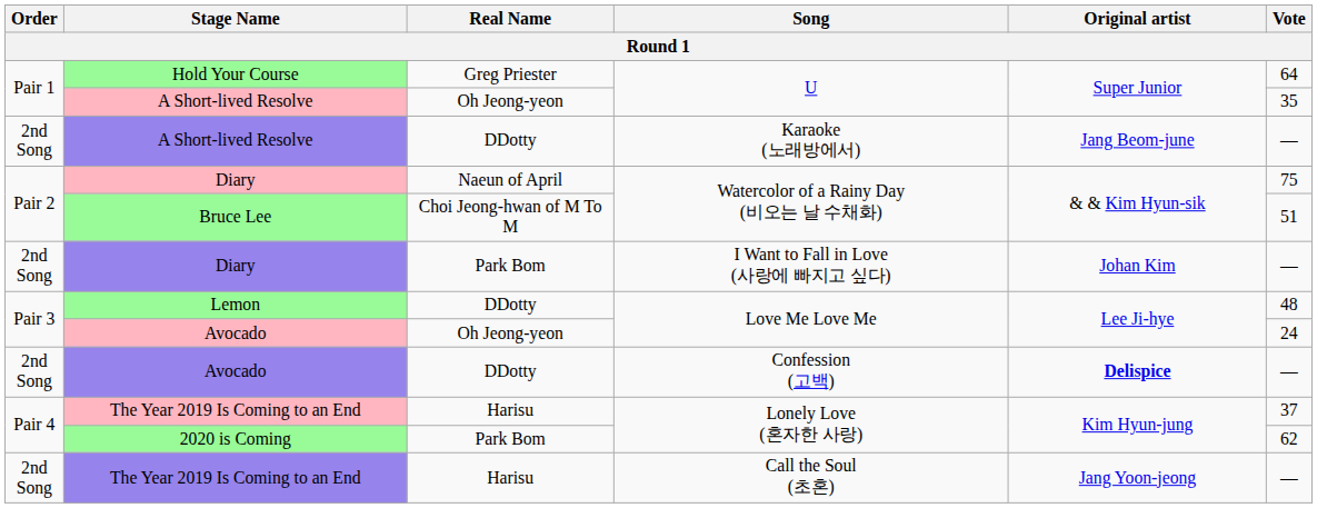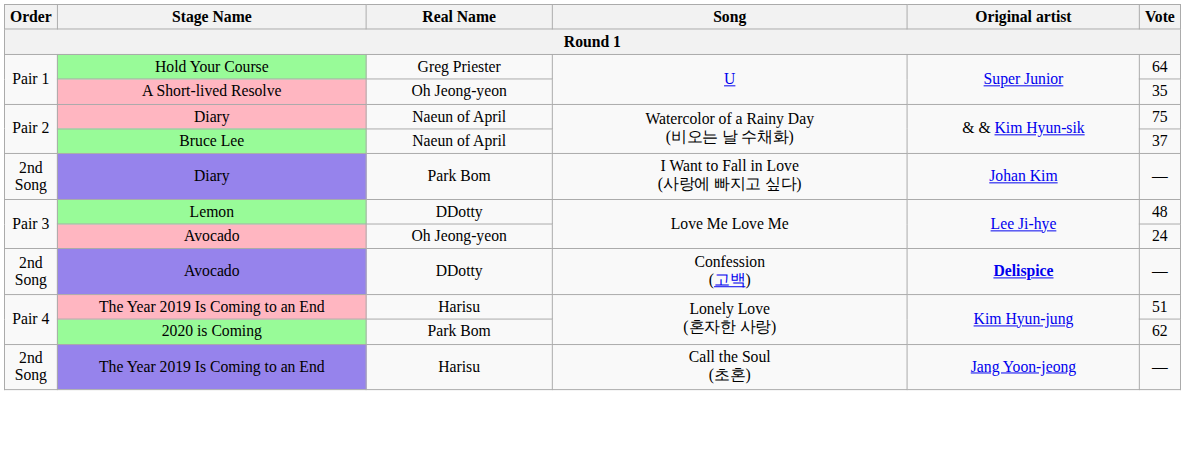 <table class="wikitable" style="text-align:center; width:95%;">
 <tr>
 <th style="width:1%;">Order</th>
 <th style="width:20%;">Stage Name</th>
 <th style="width:12%;">Real Name</th>
 <th style="width:23%;">Song</th>
 <th style="width:15%;">Original artist</th>
 <th style="width:1%;">Vote</th>
 </tr>
 <tr>
 <th colspan=6>Round 1</th>
 </tr>
 <tr>
 <td rowspan=2>Pair 1</td>
 <td bgcolor="palegreen">Hold Your Course</td>
 <td>Greg Priester</td>
 <td rowspan=2><a href='#'>U</a></td>
 <td rowspan=2><a href='#'>Super Junior</a></td>
 <td>64</td>
 </tr>
 <tr>
 <td bgcolor="lightpink">A Short-lived Resolve</td>
 <td>Oh Jeong-yeon</td>
 <td>35</td>
 </tr>
 <tr>
-<td>2nd Song</td>
-<td bgcolor="#9683EC">A Short-lived Resolve</td>
-<td>DDotty</td>
-<td>Karaoke<br>(노래방에서)</td>
-<td><a href='#'>Jang Beom-june</a></td>
-<td>—</td>
-</tr>
-<tr>
 <td rowspan=2>Pair 2</td>
 <td bgcolor="lightpink">Diary</td>
 <td>Naeun of April</td>
 <td rowspan=2>Watercolor of a Rainy Day<br>(비오는 날 수채화)</td>
 <td rowspan=2> &  & <a href='#'>Kim Hyun-sik</a></td>
 <td>75</td>
 </tr>
 <tr>
 <td bgcolor="palegreen">Bruce Lee</td>
-<td>Choi Jeong-hwan of M To M</td>
-<td>51</td>
+<td>Naeun of April</td>
+<td>37</td>
 </tr>
 <tr>
 <td>2nd Song</td>
 <td bgcolor="#9683EC">Diary</td>
 <td>Park Bom</td>
 <td>I Want to Fall in Love<br>(사랑에 빠지고 싶다)</td>
 <td><a href='#'>Johan Kim</a></td>
 <td>—</td>
 </tr>
 <tr>
 <td rowspan=2>Pair 3</td>
 <td bgcolor="palegreen">Lemon</td>
 <td>DDotty</td>
 <td rowspan=2>Love Me Love Me</td>
 <td rowspan=2><a href='#'>Lee Ji-hye</a></td>
 <td>48</td>
 </tr>
 <tr>
 <td bgcolor="lightpink">Avocado</td>
 <td>Oh Jeong-yeon</td>
 <td>24</td>
 </tr>
 <tr>
 <td>2nd Song</td>
 <td bgcolor="#9683EC">Avocado</td>
 <td>DDotty</td>
 <td>Confession<br>(<a href='#'>고백</a>)</td>
 <td><strong><a href='#'>Delispice</a></strong></td>
 <td>—</td>
 </tr>
 <tr>
 <td rowspan=2>Pair 4</td>
 <td bgcolor="lightpink">The Year 2019 Is Coming to an End</td>
 <td>Harisu</td>
 <td rowspan=2>Lonely Love<br>(혼자한 사랑)</td>
 <td rowspan=2><a href='#'>Kim Hyun-jung</a></td>
-<td>37</td>
+<td>51</td>
 </tr>
 <tr>
 <td bgcolor="palegreen">2020 is Coming</td>
 <td>Park Bom</td>
 <td>62</td>
 </tr>
 <tr>
 <td>2nd Song</td>
 <td bgcolor="#9683EC">The Year 2019 Is Coming to an End</td>
 <td>Harisu</td>
 <td>Call the Soul<br>(초혼)</td>
 <td><a href='#'>Jang Yoon-jeong</a></td>
 <td>—</td>
 </tr>
 </table>
